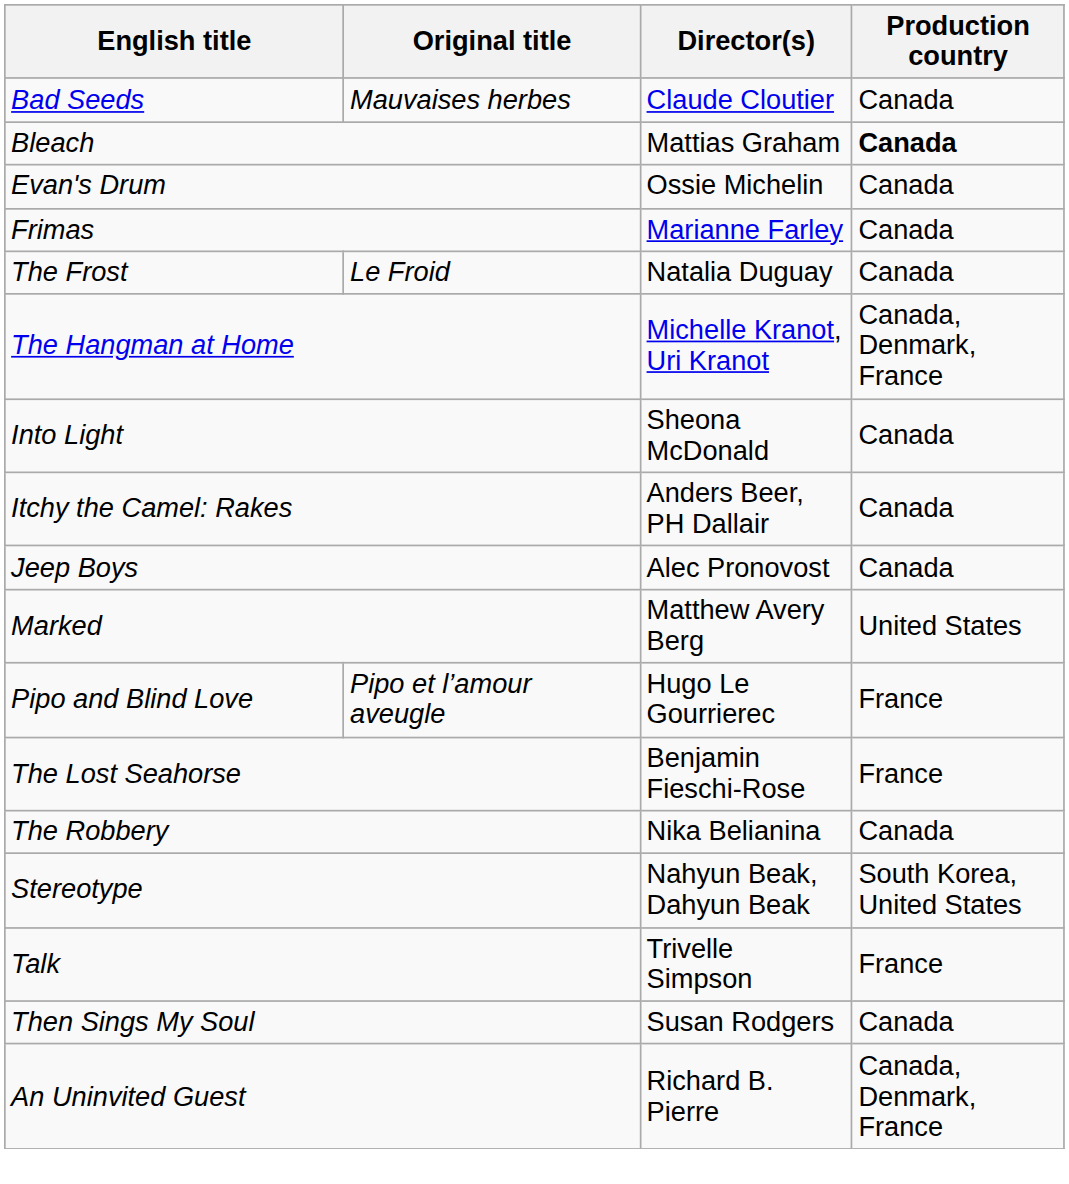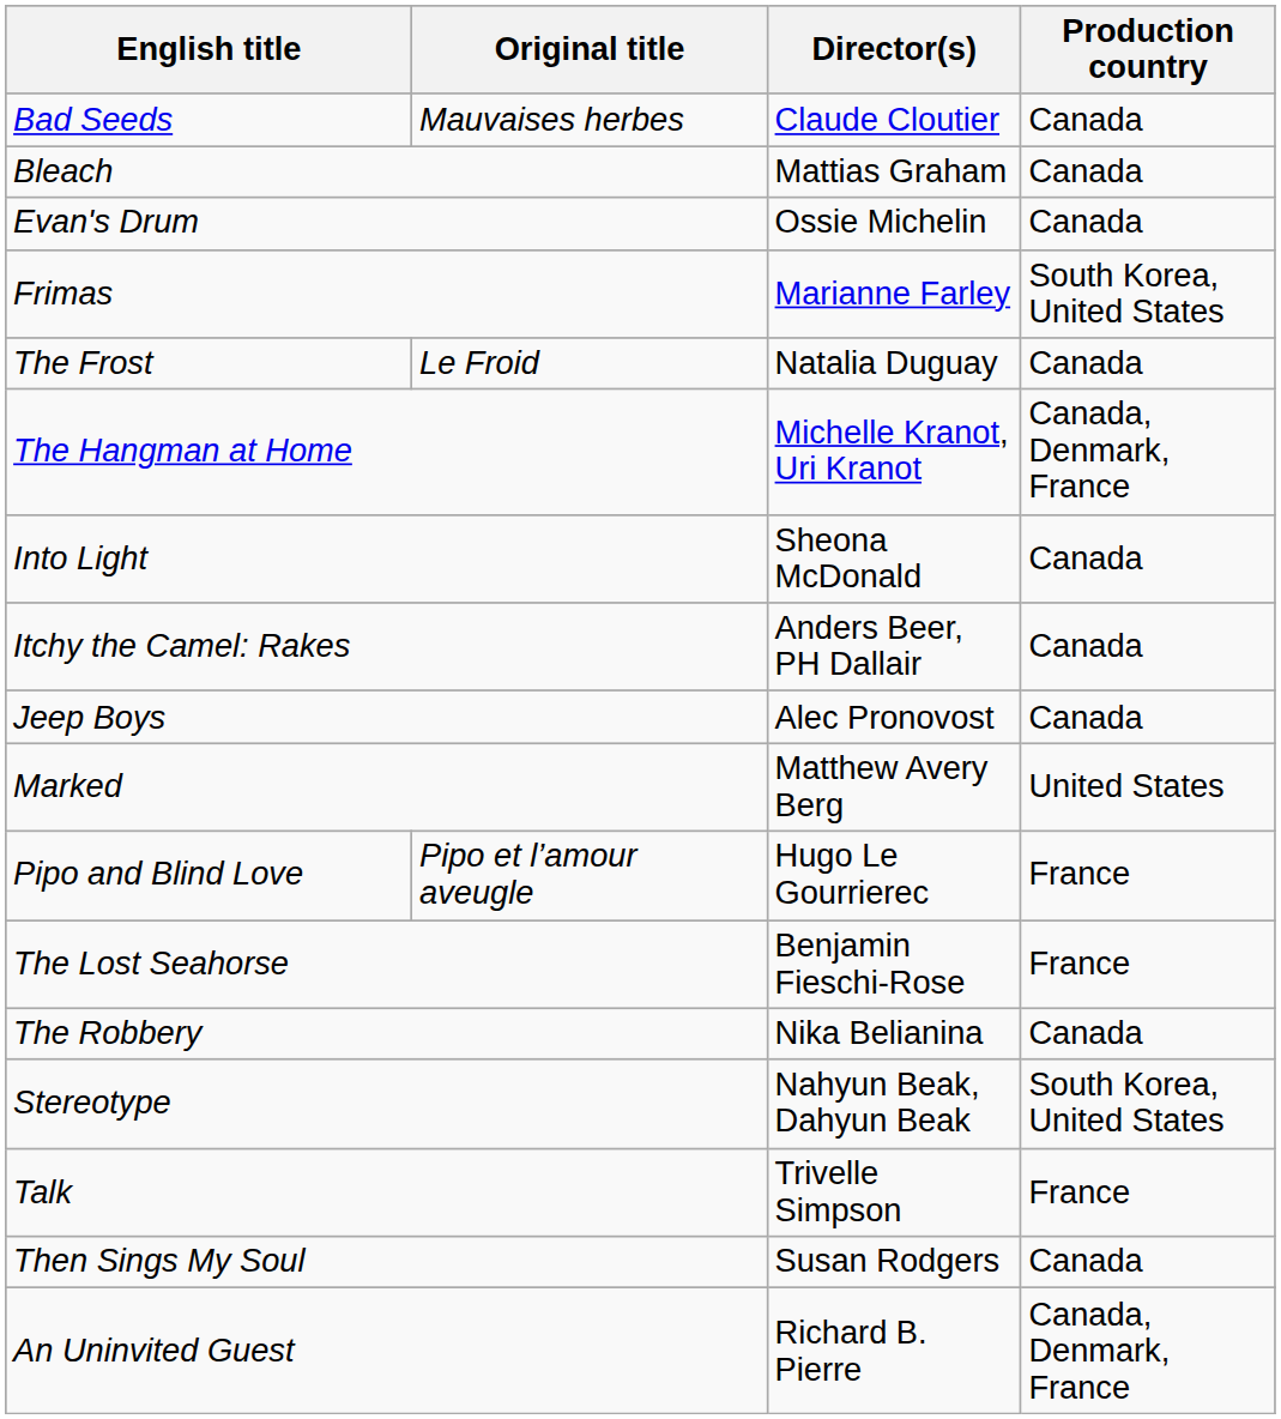 <table class="wikitable" width=100%>
 <tr>
 <th scope="col" width="32%">English title</th>
 <th scope="col" width="28%">Original title</th>
 <th scope="col" width="20%">Director(s)</th>
 <th scope="col" width="20%">Production country</th>
 </tr>
 <tr>
 <td><em><a href='#'>Bad Seeds</a></em></td>
 <td><em>Mauvaises herbes</em></td>
 <td><a href='#'>Claude Cloutier</a></td>
 <td>Canada</td>
 </tr>
 <tr>
 <td colspan=2><em>Bleach</em></td>
 <td>Mattias Graham</td>
-<td><strong>Canada</strong></td>
+<td>Canada</td>
 </tr>
 <tr>
 <td colspan=2><em>Evan's Drum</em></td>
 <td>Ossie Michelin</td>
 <td>Canada</td>
 </tr>
 <tr>
 <td colspan=2><em>Frimas</em></td>
 <td><a href='#'>Marianne Farley</a></td>
-<td>Canada</td>
+<td>South Korea, United States</td>
 </tr>
 <tr>
 <td><em>The Frost</em></td>
 <td><em>Le Froid</em></td>
 <td>Natalia Duguay</td>
 <td>Canada</td>
 </tr>
 <tr>
 <td colspan=2><em><a href='#'>The Hangman at Home</a></em></td>
 <td><a href='#'>Michelle Kranot</a>, <a href='#'>Uri Kranot</a></td>
 <td>Canada, Denmark, France</td>
 </tr>
 <tr>
 <td colspan=2><em>Into Light</em></td>
 <td>Sheona McDonald</td>
 <td>Canada</td>
 </tr>
 <tr>
 <td colspan=2><em>Itchy the Camel: Rakes</em></td>
 <td>Anders Beer, PH Dallair</td>
 <td>Canada</td>
 </tr>
 <tr>
 <td colspan=2><em>Jeep Boys</em></td>
 <td>Alec Pronovost</td>
 <td>Canada</td>
 </tr>
 <tr>
 <td colspan=2><em>Marked</em></td>
 <td>Matthew Avery Berg</td>
 <td>United States</td>
 </tr>
 <tr>
 <td><em>Pipo and Blind Love</em></td>
 <td><em>Pipo et l’amour aveugle</em></td>
 <td>Hugo Le Gourrierec</td>
 <td>France</td>
 </tr>
 <tr>
 <td colspan=2><em>The Lost Seahorse</em></td>
 <td>Benjamin Fieschi-Rose</td>
 <td>France</td>
 </tr>
 <tr>
 <td colspan=2><em>The Robbery</em></td>
 <td>Nika Belianina</td>
 <td>Canada</td>
 </tr>
 <tr>
 <td colspan=2><em>Stereotype</em></td>
 <td>Nahyun Beak, Dahyun Beak</td>
 <td>South Korea, United States</td>
 </tr>
 <tr>
 <td colspan=2><em>Talk</em></td>
 <td>Trivelle Simpson</td>
 <td>France</td>
 </tr>
 <tr>
 <td colspan=2><em>Then Sings My Soul</em></td>
 <td>Susan Rodgers</td>
 <td>Canada</td>
 </tr>
 <tr>
 <td colspan=2><em>An Uninvited Guest</em></td>
 <td>Richard B. Pierre</td>
 <td>Canada, Denmark, France</td>
 </tr>
 </table>
